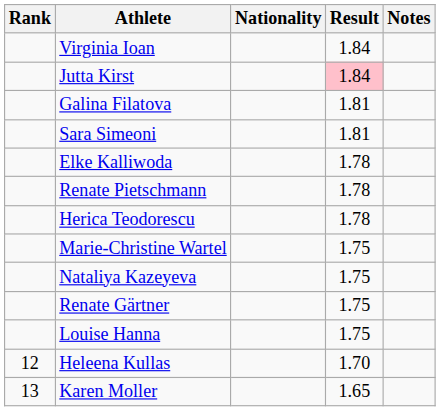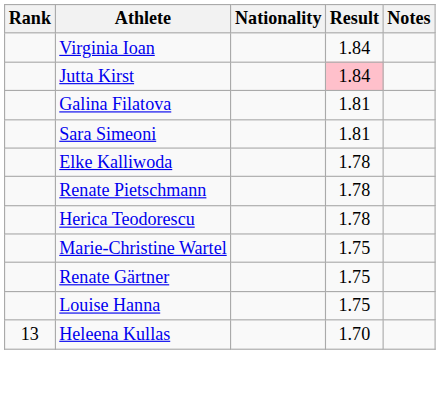 <table class="wikitable sortable" style="text-align:center">
 <tr>
 <th>Rank</th>
 <th>Athlete</th>
 <th>Nationality</th>
 <th>Result</th>
 <th>Notes</th>
 </tr>
 <tr>
 <td></td>
 <td align=left><a href='#'>Virginia Ioan</a></td>
 <td align=left></td>
 <td>1.84</td>
 <td></td>
 </tr>
 <tr>
 <td></td>
 <td align=left><a href='#'>Jutta Kirst</a></td>
 <td align=left></td>
 <td style="background: pink;">1.84</td>
 <td></td>
 </tr>
 <tr>
 <td></td>
 <td align=left><a href='#'>Galina Filatova</a></td>
 <td align=left></td>
 <td>1.81</td>
 <td></td>
 </tr>
 <tr>
 <td></td>
 <td align=left><a href='#'>Sara Simeoni</a></td>
 <td align=left></td>
 <td>1.81</td>
 <td></td>
 </tr>
 <tr>
 <td></td>
 <td align=left><a href='#'>Elke Kalliwoda</a></td>
 <td align=left></td>
 <td>1.78</td>
 <td></td>
 </tr>
 <tr>
 <td></td>
 <td align=left><a href='#'>Renate Pietschmann</a></td>
 <td align=left></td>
 <td>1.78</td>
 <td></td>
 </tr>
 <tr>
 <td></td>
 <td align=left><a href='#'>Herica Teodorescu</a></td>
 <td align=left></td>
 <td>1.78</td>
 <td></td>
 </tr>
 <tr>
 <td></td>
 <td align=left><a href='#'>Marie-Christine Wartel</a></td>
 <td align=left></td>
 <td>1.75</td>
 <td></td>
 </tr>
 <tr>
 <td></td>
-<td align=left><a href='#'>Nataliya Kazeyeva</a></td>
-<td align=left></td>
-<td>1.75</td>
-<td></td>
-</tr>
-<tr>
-<td></td>
 <td align=left><a href='#'>Renate Gärtner</a></td>
 <td align=left></td>
 <td>1.75</td>
 <td></td>
 </tr>
 <tr>
 <td></td>
 <td align=left><a href='#'>Louise Hanna</a></td>
 <td align=left></td>
 <td>1.75</td>
 <td></td>
 </tr>
 <tr>
-<td>12</td>
+<td>13</td>
 <td align=left><a href='#'>Heleena Kullas</a></td>
 <td align=left></td>
 <td>1.70</td>
 <td></td>
 </tr>
-<tr>
-<td>13</td>
-<td align=left><a href='#'>Karen Moller</a></td>
-<td align=left></td>
-<td>1.65</td>
-<td></td>
-</tr>
 </table>
